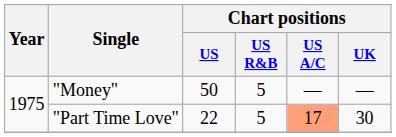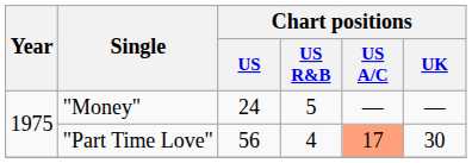 <table class="wikitable" style="text-align:center;">
 <tr>
 <th rowspan="2">Year</th>
 <th rowspan="2">Single</th>
 <th colspan="4">Chart positions</th>
 </tr>
 <tr style="font-size:smaller;">
 <th width="40"><a href='#'>US</a></th>
 <th width="40"><a href='#'>US<br>R&B</a></th>
 <th width="40"><a href='#'>US<br>A/C</a></th>
 <th width="40"><a href='#'>UK</a></th>
 </tr>
 <tr>
 <td rowspan="2">1975</td>
 <td align="left">"Money"</td>
-<td>50</td>
+<td>24</td>
 <td>5</td>
 <td>—</td>
 <td>—</td>
 </tr>
 <tr>
 <td align="left">"Part Time Love"</td>
-<td>22</td>
-<td>5</td>
+<td>56</td>
+<td>4</td>
 <td style="background: lightsalmon;">17</td>
 <td>30</td>
 </tr>
 <tr>
 </tr>
 </table>
